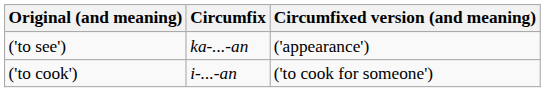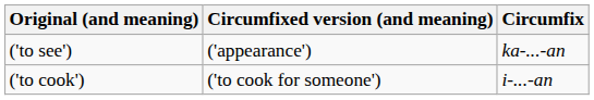 <table class="wikitable">
 <tr>
 <th>Original (and meaning)</th>
+<th>Circumfixed version (and meaning)</th>
 <th>Circumfix</th>
-<th>Circumfixed version (and meaning)</th>
 </tr>
 <tr>
 <td> ('to see')</td>
+<td> ('appearance')</td>
 <td><em>ka-...-an</em></td>
-<td> ('appearance')</td>
 </tr>
 <tr>
 <td> ('to cook')</td>
+<td> ('to cook for someone')</td>
 <td><em>i-...-an</em></td>
-<td> ('to cook for someone')</td>
 </tr>
 </table>
